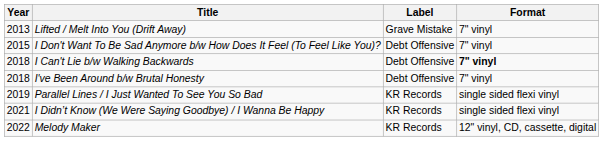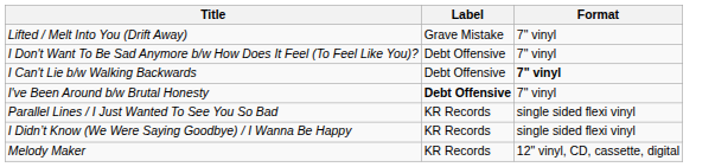 <table class="wikitable">
 <tr>
-<th>Year</th>
 <th>Title</th>
 <th>Label</th>
 <th>Format</th>
 </tr>
 <tr>
-<td>2013</td>
 <td><em>Lifted / Melt Into You (Drift Away)</em></td>
 <td>Grave Mistake</td>
 <td>7" vinyl</td>
 </tr>
 <tr>
-<td>2015</td>
 <td><em>I Don't Want To Be Sad Anymore b/w How Does It Feel (To Feel Like You)?</em></td>
 <td>Debt Offensive</td>
 <td>7" vinyl</td>
 </tr>
 <tr>
-<td>2018</td>
 <td><em>I Can't Lie b/w Walking Backwards</em></td>
 <td>Debt Offensive</td>
 <td><strong>7" vinyl</strong></td>
 </tr>
 <tr>
-<td>2018</td>
 <td><em>I've Been Around b/w Brutal Honesty</em></td>
-<td>Debt Offensive</td>
+<td><strong>Debt Offensive</strong></td>
 <td>7" vinyl</td>
 </tr>
 <tr>
-<td>2019</td>
 <td><em>Parallel Lines / I Just Wanted To See You So Bad</em></td>
 <td>KR Records</td>
 <td>single sided flexi vinyl</td>
 </tr>
 <tr>
-<td>2021</td>
 <td><em>I Didn’t Know (We Were Saying Goodbye) / I Wanna Be Happy</em></td>
 <td>KR Records</td>
 <td>single sided flexi vinyl</td>
 </tr>
 <tr>
-<td>2022</td>
 <td><em>Melody Maker</em></td>
 <td>KR Records</td>
 <td>12" vinyl, CD, cassette, digital</td>
 </tr>
 </table>
